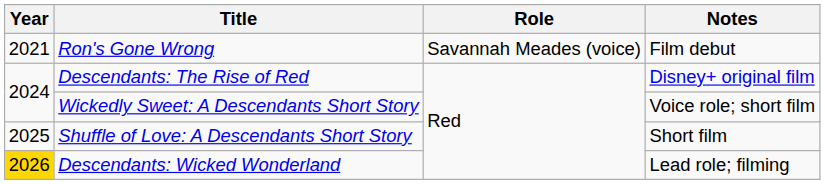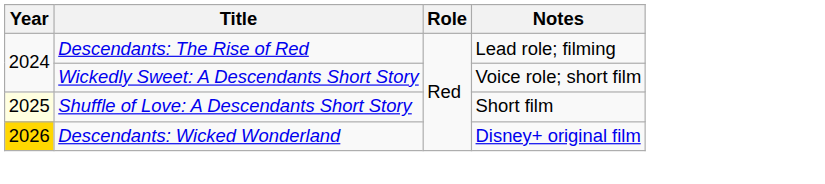 <table class="wikitable sortable">
 <tr>
 <th>Year</th>
 <th>Title</th>
 <th>Role</th>
 <th>Notes</th>
 </tr>
 <tr>
-<td>2021</td>
-<td><em><a href='#'>Ron's Gone Wrong</a></em></td>
-<td>Savannah Meades (voice)</td>
-<td>Film debut</td>
-</tr>
-<tr>
 <td rowspan="2">2024</td>
 <td><em><a href='#'>Descendants: The Rise of Red</a></em></td>
 <td rowspan="4">Red</td>
-<td><a href='#'>Disney+ original film</a></td>
+<td>Lead role; filming</td>
 </tr>
 <tr>
 <td><em><a href='#'>Wickedly Sweet: A Descendants Short Story</a></em></td>
 <td>Voice role; short film</td>
 </tr>
 <tr>
-<td>2025</td>
+<td style="background: lightyellow;">2025</td>
 <td><em><a href='#'>Shuffle of Love: A Descendants Short Story</a></em></td>
 <td>Short film</td>
 </tr>
 <tr>
 <td style="background: gold;">2026</td>
 <td><em><a href='#'>Descendants: Wicked Wonderland</a></em></td>
-<td>Lead role; filming</td>
+<td><a href='#'>Disney+ original film</a></td>
 </tr>
 </table>
